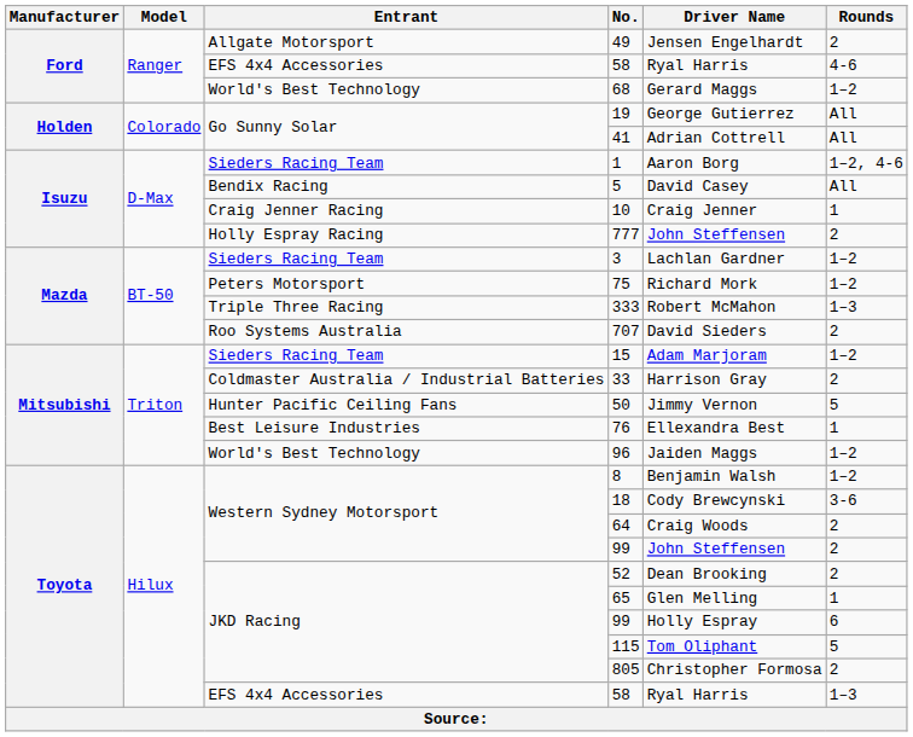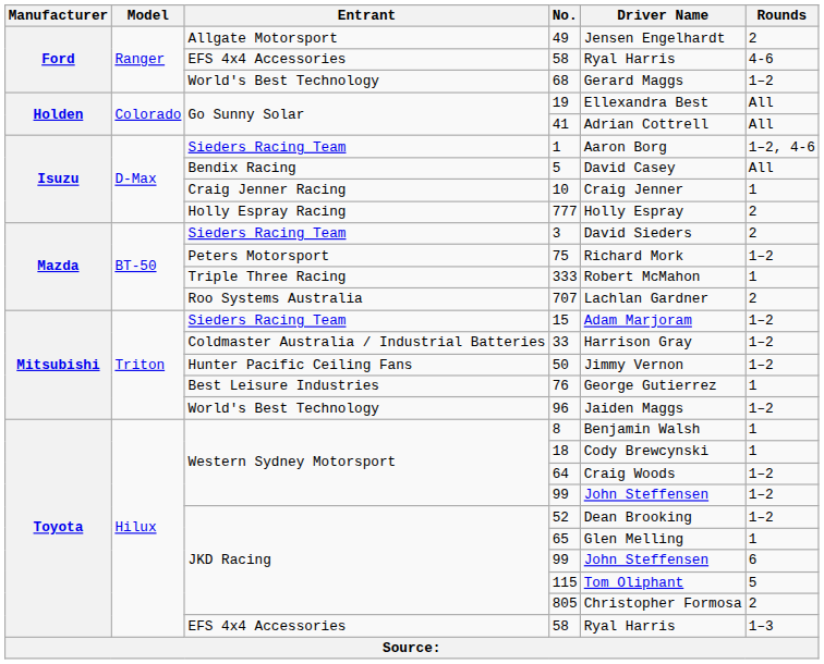 <table class="wikitable"  style=font-size:85%;>
 <tr>
 <th>Manufacturer</th>
 <th>Model</th>
 <th>Entrant</th>
 <th>No.</th>
 <th>Driver Name</th>
 <th>Rounds</th>
 </tr>
 <tr>
 <th rowspan=3><a href='#'>Ford</a></th>
 <td rowspan=3><a href='#'>Ranger</a></td>
 <td>Allgate Motorsport</td>
 <td>49</td>
 <td> Jensen Engelhardt</td>
 <td>2</td>
 </tr>
 <tr>
 <td>EFS 4x4 Accessories</td>
 <td>58</td>
 <td> Ryal Harris</td>
 <td>4-6</td>
 </tr>
 <tr>
 <td>World's Best Technology</td>
 <td>68</td>
 <td> Gerard Maggs</td>
 <td>1–2</td>
 </tr>
 <tr>
 <th rowspan="2"><a href='#'>Holden</a></th>
 <td rowspan="2"><a href='#'>Colorado</a></td>
 <td rowspan=2>Go Sunny Solar</td>
 <td>19</td>
-<td> George Gutierrez</td>
+<td> Ellexandra Best</td>
 <td>All</td>
 </tr>
 <tr>
 <td>41</td>
 <td> Adrian Cottrell</td>
 <td>All</td>
 </tr>
 <tr>
 <th rowspan="4"><a href='#'>Isuzu</a></th>
 <td rowspan="4"><a href='#'>D-Max</a></td>
 <td><a href='#'>Sieders Racing Team</a></td>
 <td>1</td>
 <td> Aaron Borg</td>
 <td>1–2, 4-6</td>
 </tr>
 <tr>
 <td>Bendix Racing</td>
 <td>5</td>
 <td> David Casey</td>
 <td>All</td>
 </tr>
 <tr>
 <td>Craig Jenner Racing</td>
 <td>10</td>
 <td> Craig Jenner</td>
 <td>1</td>
 </tr>
 <tr>
 <td>Holly Espray Racing</td>
 <td>777</td>
-<td> <a href='#'>John Steffensen</a></td>
+<td> Holly Espray</td>
 <td>2</td>
 </tr>
 <tr>
 <th rowspan="4"><a href='#'>Mazda</a></th>
 <td rowspan="4"><a href='#'>BT-50</a></td>
 <td><a href='#'>Sieders Racing Team</a></td>
 <td>3</td>
-<td> Lachlan Gardner</td>
-<td>1–2</td>
+<td> David Sieders</td>
+<td>2</td>
 </tr>
 <tr>
 <td>Peters Motorsport</td>
 <td>75</td>
 <td> Richard Mork</td>
 <td>1–2</td>
 </tr>
 <tr>
 <td>Triple Three Racing</td>
 <td>333</td>
 <td> Robert McMahon</td>
-<td>1–3</td>
+<td>1</td>
 </tr>
 <tr>
 <td>Roo Systems Australia</td>
 <td>707</td>
-<td> David Sieders</td>
+<td> Lachlan Gardner</td>
 <td>2</td>
 </tr>
 <tr>
 <th rowspan="5"><a href='#'>Mitsubishi</a></th>
 <td rowspan="5"><a href='#'>Triton</a></td>
 <td><a href='#'>Sieders Racing Team</a></td>
 <td>15</td>
 <td> <a href='#'>Adam Marjoram</a></td>
 <td>1–2</td>
 </tr>
 <tr>
 <td>Coldmaster Australia / Industrial Batteries</td>
 <td>33</td>
 <td> Harrison Gray</td>
-<td>2</td>
+<td>1–2</td>
 </tr>
 <tr>
 <td>Hunter Pacific Ceiling Fans</td>
 <td>50</td>
 <td> Jimmy Vernon</td>
-<td>5</td>
+<td>1–2</td>
 </tr>
 <tr>
 <td>Best Leisure Industries</td>
 <td>76</td>
-<td> Ellexandra Best</td>
+<td> George Gutierrez</td>
 <td>1</td>
 </tr>
 <tr>
 <td>World's Best Technology</td>
 <td>96</td>
 <td> Jaiden Maggs</td>
 <td>1–2</td>
 </tr>
 <tr>
 <th rowspan="10"><a href='#'>Toyota</a></th>
 <td rowspan="10"><a href='#'>Hilux</a></td>
 <td rowspan="4">Western Sydney Motorsport</td>
 <td>8</td>
 <td> Benjamin Walsh</td>
-<td>1–2</td>
+<td>1</td>
 </tr>
 <tr>
 <td>18</td>
 <td> Cody Brewcynski</td>
-<td>3-6</td>
+<td>1</td>
 </tr>
 <tr>
 <td>64</td>
 <td> Craig Woods</td>
-<td>2</td>
+<td>1–2</td>
 </tr>
 <tr>
 <td>99</td>
 <td> <a href='#'>John Steffensen</a></td>
-<td>2</td>
+<td>1–2</td>
 </tr>
 <tr>
 <td rowspan="5">JKD Racing</td>
 <td>52</td>
 <td> Dean Brooking</td>
-<td>2</td>
+<td>1–2</td>
 </tr>
 <tr>
 <td>65</td>
 <td> Glen Melling</td>
 <td>1</td>
 </tr>
 <tr>
 <td>99</td>
-<td> Holly Espray</td>
+<td> <a href='#'>John Steffensen</a></td>
 <td>6</td>
 </tr>
 <tr>
 <td>115</td>
 <td> <a href='#'>Tom Oliphant</a></td>
 <td>5</td>
 </tr>
 <tr>
 <td>805</td>
 <td> Christopher Formosa</td>
 <td>2</td>
 </tr>
 <tr>
 <td>EFS 4x4 Accessories</td>
 <td>58</td>
 <td> Ryal Harris</td>
 <td>1–3</td>
 </tr>
 <tr>
 <th colspan="6">Source:</th>
 </tr>
 </table>
